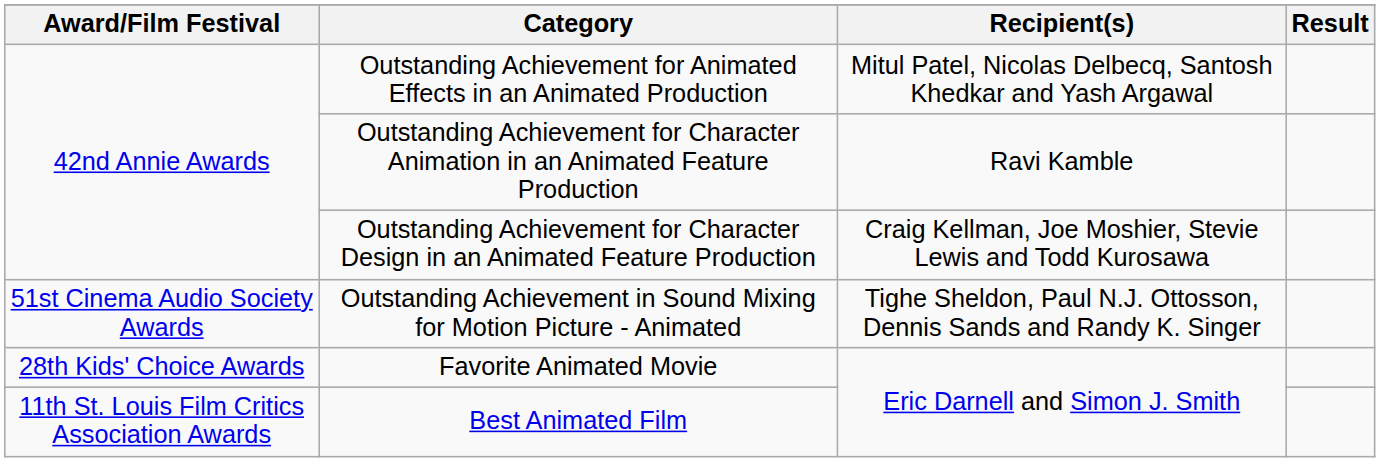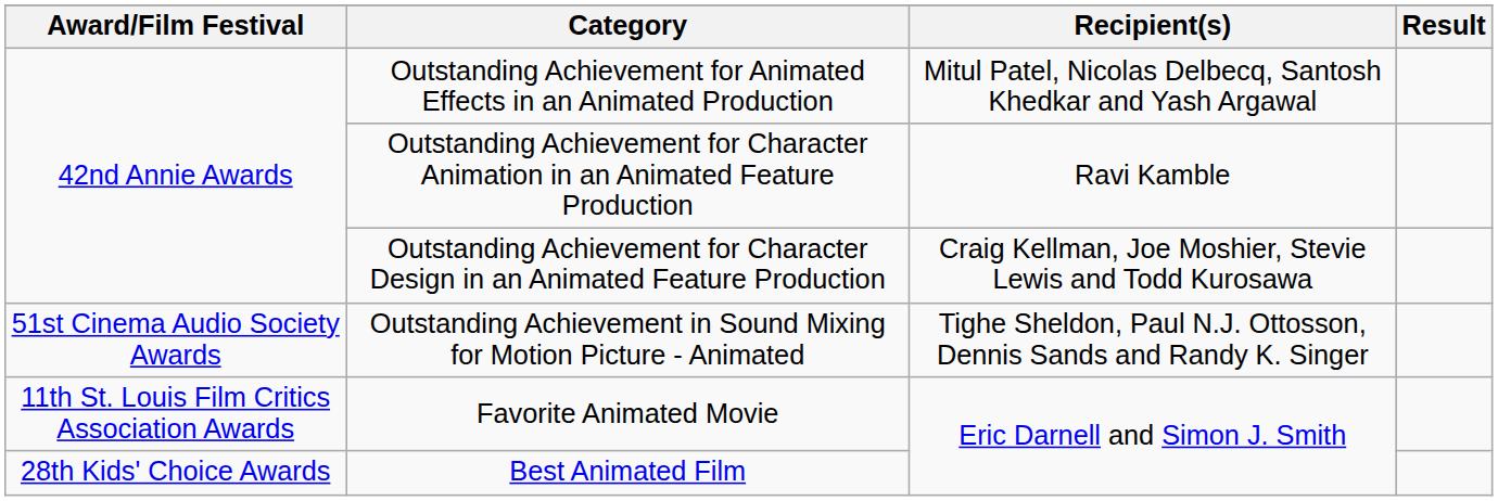 <table class=wikitable style=text-align:center>
 <tr>
 </tr>
 <tr>
 <th scope="col">Award/Film Festival</th>
 <th scope="col">Category</th>
 <th scope="col">Recipient(s)</th>
 <th scope="col">Result</th>
 </tr>
 <tr>
 <td rowspan="3"><a href='#'>42nd Annie Awards</a></td>
 <td>Outstanding Achievement for Animated Effects in an Animated Production</td>
 <td>Mitul Patel, Nicolas Delbecq, Santosh Khedkar and Yash Argawal</td>
 <td></td>
 </tr>
 <tr>
 <td>Outstanding Achievement for Character Animation in an Animated Feature Production</td>
 <td>Ravi Kamble</td>
 <td></td>
 </tr>
 <tr>
 <td>Outstanding Achievement for Character Design in an Animated Feature Production</td>
 <td>Craig Kellman, Joe Moshier, Stevie Lewis and Todd Kurosawa</td>
 <td></td>
 </tr>
 <tr>
 <td><a href='#'>51st Cinema Audio Society Awards</a></td>
 <td>Outstanding Achievement in Sound Mixing for Motion Picture - Animated</td>
 <td>Tighe Sheldon, Paul N.J. Ottosson, Dennis Sands and Randy K. Singer</td>
 <td></td>
 </tr>
 <tr>
-<td><a href='#'>28th Kids' Choice Awards</a></td>
+<td><a href='#'>11th St. Louis Film Critics Association Awards</a></td>
 <td>Favorite Animated Movie</td>
 <td rowspan=2><a href='#'>Eric Darnell</a> and <a href='#'>Simon J. Smith</a></td>
 <td></td>
 </tr>
 <tr>
-<td><a href='#'>11th St. Louis Film Critics Association Awards</a></td>
+<td><a href='#'>28th Kids' Choice Awards</a></td>
 <td><a href='#'>Best Animated Film</a></td>
 <td></td>
 </tr>
 </table>
